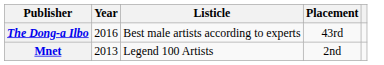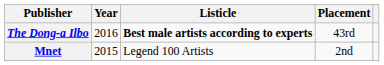 <table class="wikitable plainrowheaders sortable" style="text-align:center">
 <tr>
 <th scope="col">Publisher</th>
 <th scope="col">Year</th>
 <th scope="col">Listicle</th>
 <th scope="col">Placement</th>
 <th scope="col" class="unsortable"></th>
 </tr>
 <tr>
 <th scope="row"><em><a href='#'>The Dong-a Ilbo</a></em></th>
 <td>2016</td>
-<td style="text-align:left;">Best male artists according to experts</td>
+<td style="text-align:left;"><strong>Best male artists according to experts</strong></td>
 <td>43rd</td>
 <td></td>
 </tr>
 <tr>
 <th scope="row"><a href='#'>Mnet</a></th>
-<td>2013</td>
+<td>2015</td>
 <td style="text-align:left;">Legend 100 Artists</td>
 <td>2nd</td>
 <td></td>
 </tr>
 </table>
